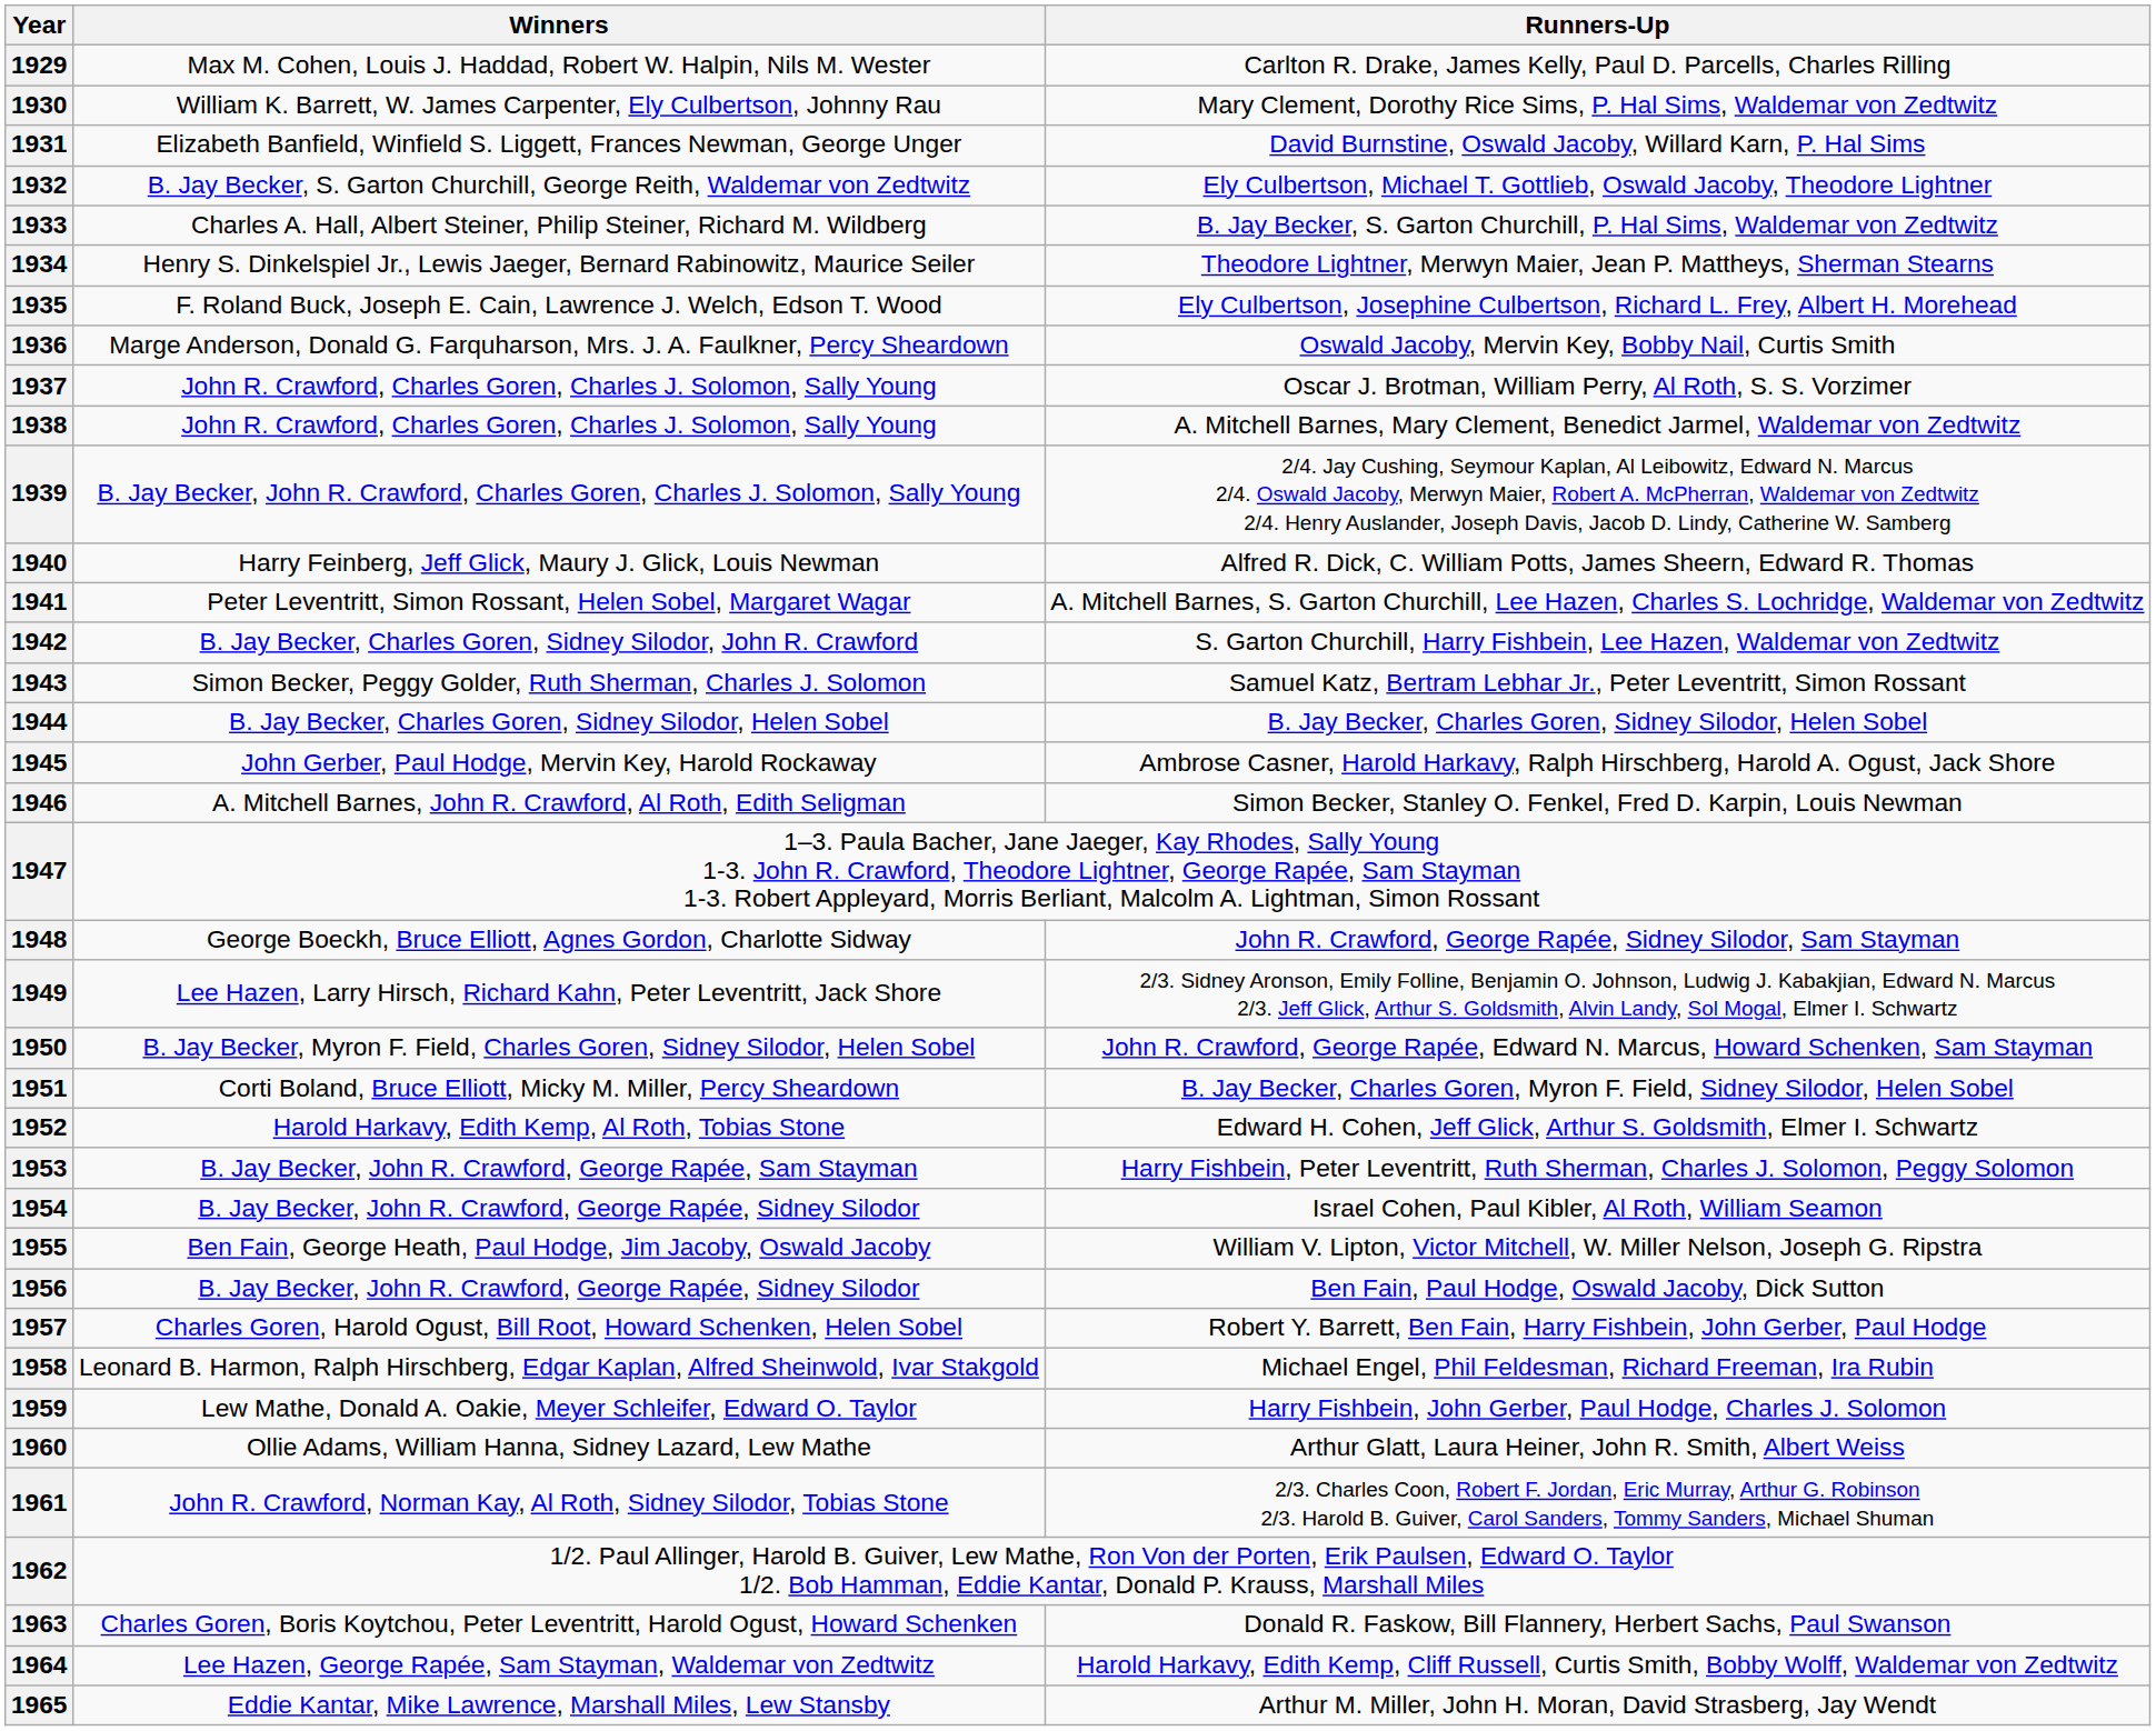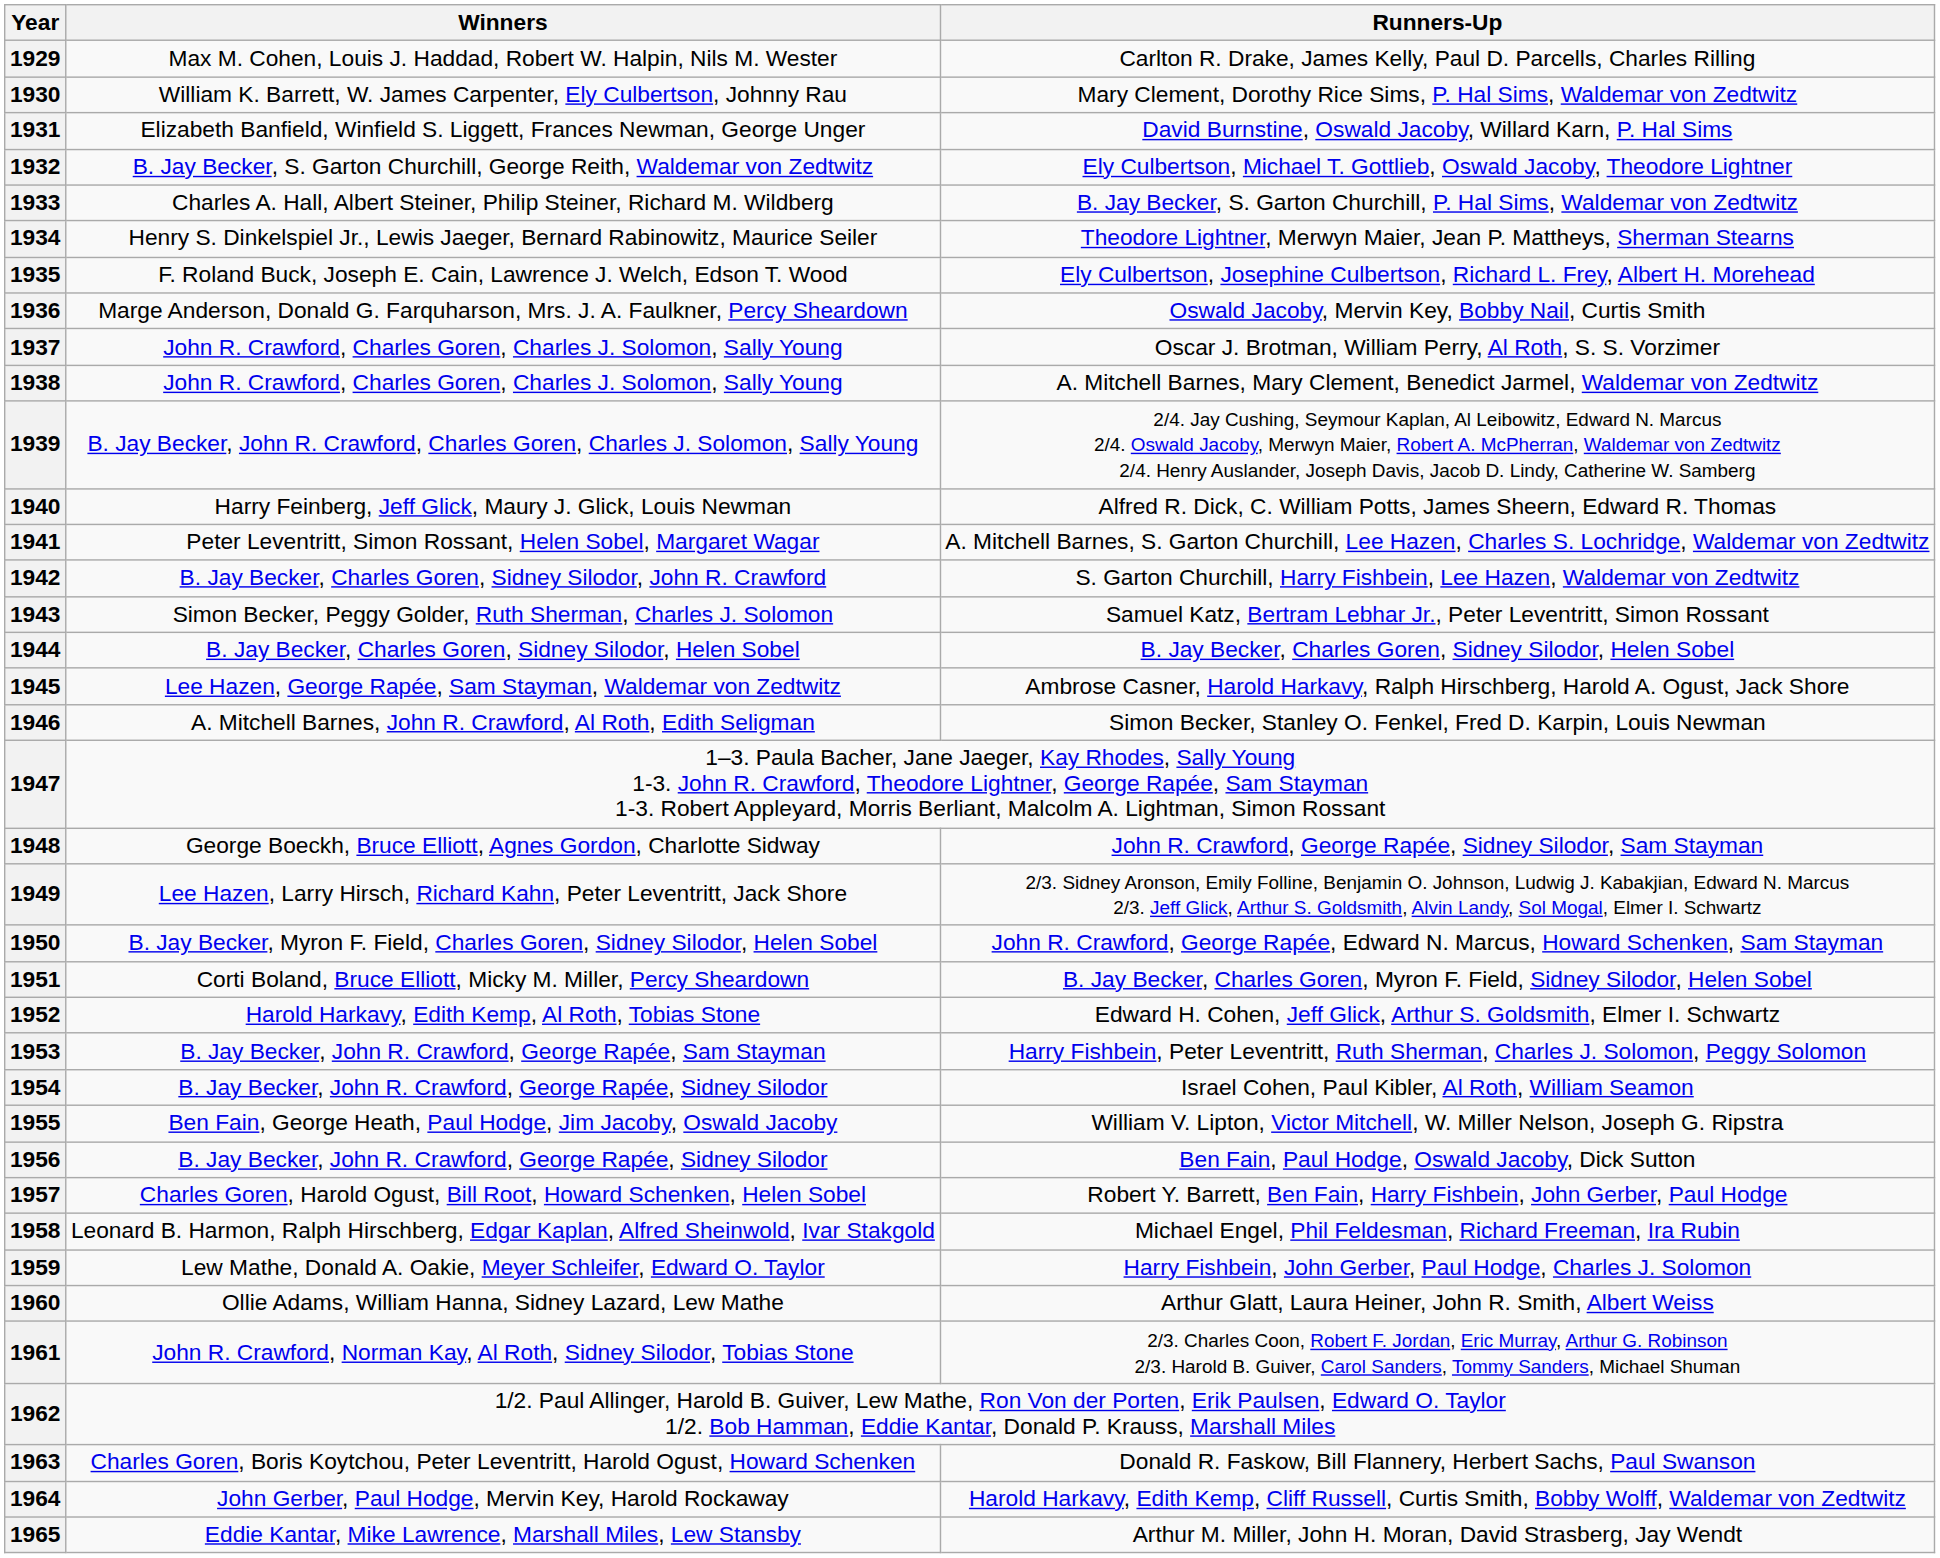 <table class="sortable wikitable" style="text-align:center">
 <tr>
 <th>Year</th>
 <th>Winners</th>
 <th>Runners-Up</th>
 </tr>
 <tr>
 <th>1929</th>
 <td>Max M. Cohen, Louis J. Haddad, Robert W. Halpin, Nils M. Wester</td>
 <td>Carlton R. Drake, James Kelly, Paul D. Parcells, Charles Rilling</td>
 </tr>
 <tr>
 <th>1930</th>
 <td>William K. Barrett, W. James Carpenter, <a href='#'>Ely Culbertson</a>, Johnny Rau</td>
 <td>Mary Clement, Dorothy Rice Sims, <a href='#'>P. Hal Sims</a>, <a href='#'>Waldemar von Zedtwitz</a></td>
 </tr>
 <tr>
 <th>1931</th>
 <td>Elizabeth Banfield, Winfield S. Liggett, Frances Newman, George Unger</td>
 <td><a href='#'>David Burnstine</a>, <a href='#'>Oswald Jacoby</a>, Willard Karn, <a href='#'>P. Hal Sims</a></td>
 </tr>
 <tr>
 <th>1932</th>
 <td><a href='#'>B. Jay Becker</a>, S. Garton Churchill, George Reith, <a href='#'>Waldemar von Zedtwitz</a></td>
 <td><a href='#'>Ely Culbertson</a>, <a href='#'>Michael T. Gottlieb</a>, <a href='#'>Oswald Jacoby</a>, <a href='#'>Theodore Lightner</a></td>
 </tr>
 <tr>
 <th>1933</th>
 <td>Charles A. Hall, Albert Steiner, Philip Steiner, Richard M. Wildberg</td>
 <td><a href='#'>B. Jay Becker</a>, S. Garton Churchill, <a href='#'>P. Hal Sims</a>, <a href='#'>Waldemar von Zedtwitz</a></td>
 </tr>
 <tr>
 <th>1934</th>
 <td>Henry S. Dinkelspiel Jr., Lewis Jaeger, Bernard Rabinowitz, Maurice Seiler</td>
 <td><a href='#'>Theodore Lightner</a>, Merwyn Maier, Jean P. Mattheys, <a href='#'>Sherman Stearns</a></td>
 </tr>
 <tr>
 <th>1935</th>
 <td>F. Roland Buck, Joseph E. Cain, Lawrence J. Welch, Edson T. Wood</td>
 <td><a href='#'>Ely Culbertson</a>, <a href='#'>Josephine Culbertson</a>, <a href='#'>Richard L. Frey</a>, <a href='#'>Albert H. Morehead</a></td>
 </tr>
 <tr>
 <th>1936</th>
 <td>Marge Anderson, Donald G. Farquharson, Mrs. J. A. Faulkner, <a href='#'>Percy Sheardown</a></td>
 <td><a href='#'>Oswald Jacoby</a>, Mervin Key, <a href='#'>Bobby Nail</a>, Curtis Smith</td>
 </tr>
 <tr>
 <th>1937</th>
 <td><a href='#'>John R. Crawford</a>, <a href='#'>Charles Goren</a>, <a href='#'>Charles J. Solomon</a>, <a href='#'>Sally Young</a></td>
 <td>Oscar J. Brotman, William Perry, <a href='#'>Al Roth</a>, S. S. Vorzimer</td>
 </tr>
 <tr>
 <th>1938</th>
 <td><a href='#'>John R. Crawford</a>, <a href='#'>Charles Goren</a>, <a href='#'>Charles J. Solomon</a>, <a href='#'>Sally Young</a></td>
 <td>A. Mitchell Barnes, Mary Clement, Benedict Jarmel, <a href='#'>Waldemar von Zedtwitz</a></td>
 </tr>
 <tr>
 <th>1939</th>
 <td><a href='#'>B. Jay Becker</a>, <a href='#'>John R. Crawford</a>, <a href='#'>Charles Goren</a>, <a href='#'>Charles J. Solomon</a>, <a href='#'>Sally Young</a></td>
 <td><small>2/4. Jay Cushing, Seymour Kaplan, Al Leibowitz, Edward N. Marcus <br>2/4. <a href='#'>Oswald Jacoby</a>, Merwyn Maier, <a href='#'>Robert A. McPherran</a>, <a href='#'>Waldemar von Zedtwitz</a> <br>2/4. Henry Auslander, Joseph Davis, Jacob D. Lindy, Catherine W. Samberg</small></td>
 </tr>
 <tr>
 <th>1940</th>
 <td>Harry Feinberg, <a href='#'>Jeff Glick</a>, Maury J. Glick, Louis Newman</td>
 <td>Alfred R. Dick, C. William Potts, James Sheern, Edward R. Thomas</td>
 </tr>
 <tr>
 <th>1941</th>
 <td>Peter Leventritt, Simon Rossant, <a href='#'>Helen Sobel</a>, <a href='#'>Margaret Wagar</a></td>
 <td>A. Mitchell Barnes, S. Garton Churchill, <a href='#'>Lee Hazen</a>, <a href='#'>Charles S. Lochridge</a>, <a href='#'>Waldemar von Zedtwitz</a></td>
 </tr>
 <tr>
 <th>1942</th>
 <td><a href='#'>B. Jay Becker</a>, <a href='#'>Charles Goren</a>, <a href='#'>Sidney Silodor</a>, <a href='#'>John R. Crawford</a></td>
 <td>S. Garton Churchill, <a href='#'>Harry Fishbein</a>, <a href='#'>Lee Hazen</a>, <a href='#'>Waldemar von Zedtwitz</a></td>
 </tr>
 <tr>
 <th>1943</th>
 <td>Simon Becker, Peggy Golder, <a href='#'>Ruth Sherman</a>, <a href='#'>Charles J. Solomon</a></td>
 <td>Samuel Katz, <a href='#'>Bertram Lebhar Jr.</a>, Peter Leventritt, Simon Rossant</td>
 </tr>
 <tr>
 <th>1944</th>
 <td><a href='#'>B. Jay Becker</a>, <a href='#'>Charles Goren</a>, <a href='#'>Sidney Silodor</a>, <a href='#'>Helen Sobel</a></td>
 <td><a href='#'>B. Jay Becker</a>, <a href='#'>Charles Goren</a>, <a href='#'>Sidney Silodor</a>, <a href='#'>Helen Sobel</a></td>
 </tr>
 <tr>
 <th>1945</th>
-<td><a href='#'>John Gerber</a>, <a href='#'>Paul Hodge</a>, Mervin Key, Harold Rockaway</td>
+<td><a href='#'>Lee Hazen</a>, <a href='#'>George Rapée</a>, <a href='#'>Sam Stayman</a>, <a href='#'>Waldemar von Zedtwitz</a></td>
 <td>Ambrose Casner, <a href='#'>Harold Harkavy</a>, Ralph Hirschberg, Harold A. Ogust, Jack Shore</td>
 </tr>
 <tr>
 <th>1946</th>
 <td>A. Mitchell Barnes, <a href='#'>John R. Crawford</a>, <a href='#'>Al Roth</a>, <a href='#'>Edith Seligman</a></td>
 <td>Simon Becker, Stanley O. Fenkel, Fred D. Karpin, Louis Newman</td>
 </tr>
 <tr>
 <th>1947</th>
 <td colspan=2>1–3. Paula Bacher, Jane Jaeger, <a href='#'>Kay Rhodes</a>, <a href='#'>Sally Young</a><br>1-3. <a href='#'>John R. Crawford</a>, <a href='#'>Theodore Lightner</a>, <a href='#'>George Rapée</a>, <a href='#'>Sam Stayman</a><br>1-3. Robert Appleyard, Morris Berliant, Malcolm A. Lightman, Simon Rossant</td>
 </tr>
 <tr>
 <th>1948</th>
 <td>George Boeckh, <a href='#'>Bruce Elliott</a>, <a href='#'>Agnes Gordon</a>, Charlotte Sidway</td>
 <td><a href='#'>John R. Crawford</a>, <a href='#'>George Rapée</a>, <a href='#'>Sidney Silodor</a>, <a href='#'>Sam Stayman</a></td>
 </tr>
 <tr>
 <th>1949</th>
 <td><a href='#'>Lee Hazen</a>, Larry Hirsch, <a href='#'>Richard Kahn</a>, Peter Leventritt, Jack Shore</td>
 <td><small>2/3. Sidney Aronson, Emily Folline, Benjamin O. Johnson, Ludwig J. Kabakjian, Edward N. Marcus <br>2/3. <a href='#'>Jeff Glick</a>, <a href='#'>Arthur S. Goldsmith</a>, <a href='#'>Alvin Landy</a>, <a href='#'>Sol Mogal</a>, Elmer I. Schwartz</small></td>
 </tr>
 <tr>
 <th>1950</th>
 <td><a href='#'>B. Jay Becker</a>, Myron F. Field, <a href='#'>Charles Goren</a>, <a href='#'>Sidney Silodor</a>, <a href='#'>Helen Sobel</a></td>
 <td><a href='#'>John R. Crawford</a>, <a href='#'>George Rapée</a>, Edward N. Marcus, <a href='#'>Howard Schenken</a>, <a href='#'>Sam Stayman</a></td>
 </tr>
 <tr>
 <th>1951</th>
 <td>Corti Boland, <a href='#'>Bruce Elliott</a>, Micky M. Miller, <a href='#'>Percy Sheardown</a></td>
 <td><a href='#'>B. Jay Becker</a>, <a href='#'>Charles Goren</a>, Myron F. Field, <a href='#'>Sidney Silodor</a>, <a href='#'>Helen Sobel</a></td>
 </tr>
 <tr>
 <th>1952</th>
 <td><a href='#'>Harold Harkavy</a>, <a href='#'>Edith Kemp</a>, <a href='#'>Al Roth</a>, <a href='#'>Tobias Stone</a></td>
 <td>Edward H. Cohen, <a href='#'>Jeff Glick</a>, <a href='#'>Arthur S. Goldsmith</a>, Elmer I. Schwartz</td>
 </tr>
 <tr>
 <th>1953</th>
 <td><a href='#'>B. Jay Becker</a>, <a href='#'>John R. Crawford</a>, <a href='#'>George Rapée</a>, <a href='#'>Sam Stayman</a></td>
 <td><a href='#'>Harry Fishbein</a>, Peter Leventritt, <a href='#'>Ruth Sherman</a>, <a href='#'>Charles J. Solomon</a>, <a href='#'>Peggy Solomon</a></td>
 </tr>
 <tr>
 <th>1954</th>
 <td><a href='#'>B. Jay Becker</a>, <a href='#'>John R. Crawford</a>, <a href='#'>George Rapée</a>, <a href='#'>Sidney Silodor</a></td>
 <td>Israel Cohen, Paul Kibler, <a href='#'>Al Roth</a>, <a href='#'>William Seamon</a></td>
 </tr>
 <tr>
 <th>1955</th>
 <td><a href='#'>Ben Fain</a>, George Heath, <a href='#'>Paul Hodge</a>, <a href='#'>Jim Jacoby</a>, <a href='#'>Oswald Jacoby</a></td>
 <td>William V. Lipton, <a href='#'>Victor Mitchell</a>, W. Miller Nelson, Joseph G. Ripstra</td>
 </tr>
 <tr>
 <th>1956</th>
 <td><a href='#'>B. Jay Becker</a>, <a href='#'>John R. Crawford</a>, <a href='#'>George Rapée</a>, <a href='#'>Sidney Silodor</a></td>
 <td><a href='#'>Ben Fain</a>, <a href='#'>Paul Hodge</a>, <a href='#'>Oswald Jacoby</a>, Dick Sutton</td>
 </tr>
 <tr>
 <th>1957</th>
 <td><a href='#'>Charles Goren</a>, Harold Ogust, <a href='#'>Bill Root</a>, <a href='#'>Howard Schenken</a>, <a href='#'>Helen Sobel</a></td>
 <td>Robert Y. Barrett, <a href='#'>Ben Fain</a>, <a href='#'>Harry Fishbein</a>, <a href='#'>John Gerber</a>, <a href='#'>Paul Hodge</a></td>
 </tr>
 <tr>
 <th>1958</th>
 <td>Leonard B. Harmon, Ralph Hirschberg, <a href='#'>Edgar Kaplan</a>, <a href='#'>Alfred Sheinwold</a>, <a href='#'>Ivar Stakgold</a></td>
 <td>Michael Engel, <a href='#'>Phil Feldesman</a>, <a href='#'>Richard Freeman</a>, <a href='#'>Ira Rubin</a></td>
 </tr>
 <tr>
 <th>1959</th>
 <td>Lew Mathe, Donald A. Oakie, <a href='#'>Meyer Schleifer</a>, <a href='#'>Edward O. Taylor</a></td>
 <td><a href='#'>Harry Fishbein</a>, <a href='#'>John Gerber</a>, <a href='#'>Paul Hodge</a>, <a href='#'>Charles J. Solomon</a></td>
 </tr>
 <tr>
 <th>1960</th>
 <td>Ollie Adams, William Hanna, Sidney Lazard, Lew Mathe</td>
 <td>Arthur Glatt, Laura Heiner, John R. Smith, <a href='#'>Albert Weiss</a></td>
 </tr>
 <tr>
 <th>1961</th>
 <td><a href='#'>John R. Crawford</a>, <a href='#'>Norman Kay</a>, <a href='#'>Al Roth</a>, <a href='#'>Sidney Silodor</a>, <a href='#'>Tobias Stone</a></td>
 <td><small>2/3. Charles Coon, <a href='#'>Robert F. Jordan</a>, <a href='#'>Eric Murray</a>, <a href='#'>Arthur G. Robinson</a> <br>2/3. Harold B. Guiver, <a href='#'>Carol Sanders</a>, <a href='#'>Tommy Sanders</a>, Michael Shuman</small></td>
 </tr>
 <tr>
 <th>1962</th>
 <td colspan=2>1/2. Paul Allinger, Harold B. Guiver, Lew Mathe, <a href='#'>Ron Von der Porten</a>, <a href='#'>Erik Paulsen</a>, <a href='#'>Edward O. Taylor</a><br>1/2. <a href='#'>Bob Hamman</a>, <a href='#'>Eddie Kantar</a>, Donald P. Krauss, <a href='#'>Marshall Miles</a></td>
 </tr>
 <tr>
 <th>1963</th>
 <td><a href='#'>Charles Goren</a>, Boris Koytchou, Peter Leventritt, Harold Ogust, <a href='#'>Howard Schenken</a></td>
 <td>Donald R. Faskow, Bill Flannery, Herbert Sachs, <a href='#'>Paul Swanson</a></td>
 </tr>
 <tr>
 <th>1964</th>
-<td><a href='#'>Lee Hazen</a>, <a href='#'>George Rapée</a>, <a href='#'>Sam Stayman</a>, <a href='#'>Waldemar von Zedtwitz</a></td>
+<td><a href='#'>John Gerber</a>, <a href='#'>Paul Hodge</a>, Mervin Key, Harold Rockaway</td>
 <td><a href='#'>Harold Harkavy</a>, <a href='#'>Edith Kemp</a>, <a href='#'>Cliff Russell</a>, Curtis Smith, <a href='#'>Bobby Wolff</a>, <a href='#'>Waldemar von Zedtwitz</a></td>
 </tr>
 <tr>
 <th>1965</th>
 <td><a href='#'>Eddie Kantar</a>, <a href='#'>Mike Lawrence</a>, <a href='#'>Marshall Miles</a>, <a href='#'>Lew Stansby</a></td>
 <td>Arthur M. Miller, John H. Moran, David Strasberg, Jay Wendt</td>
 </tr>
 </table>
